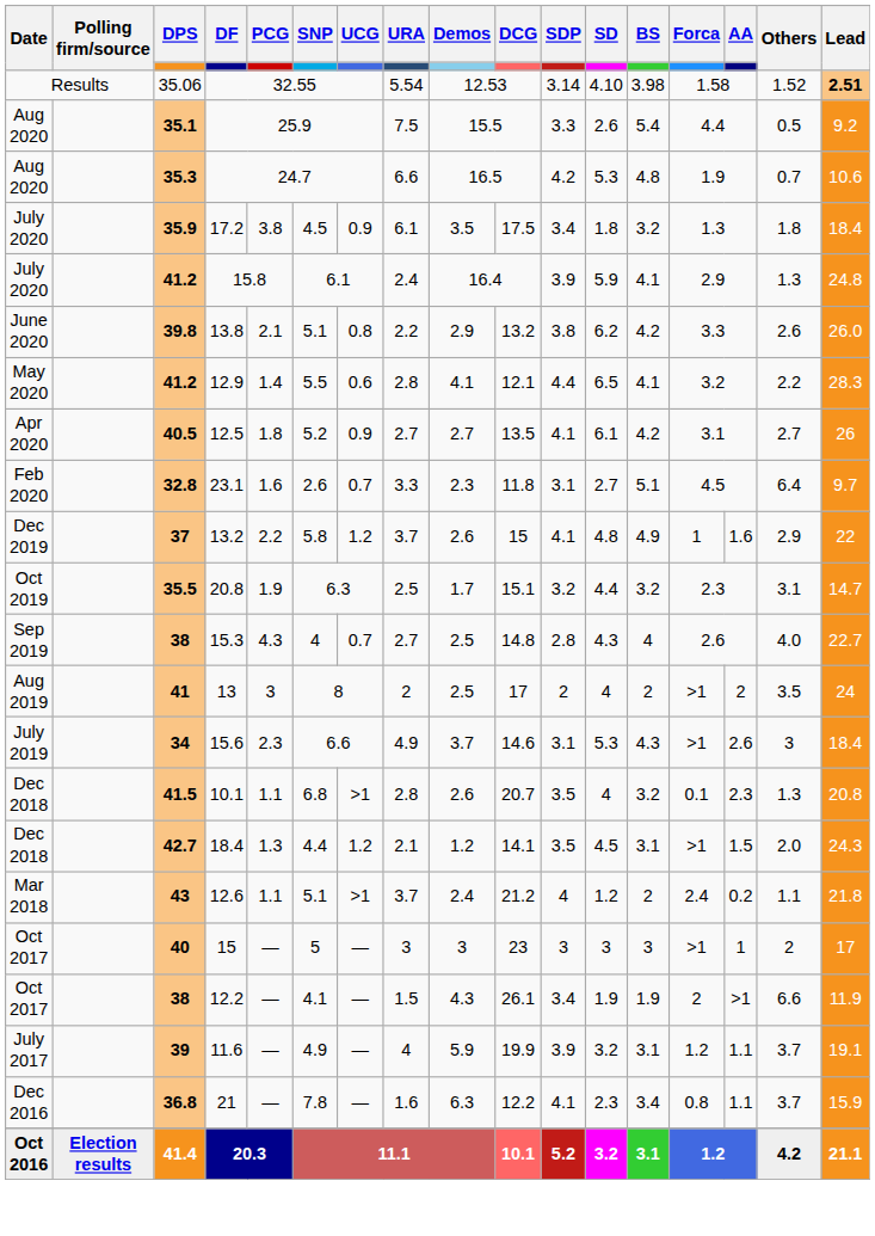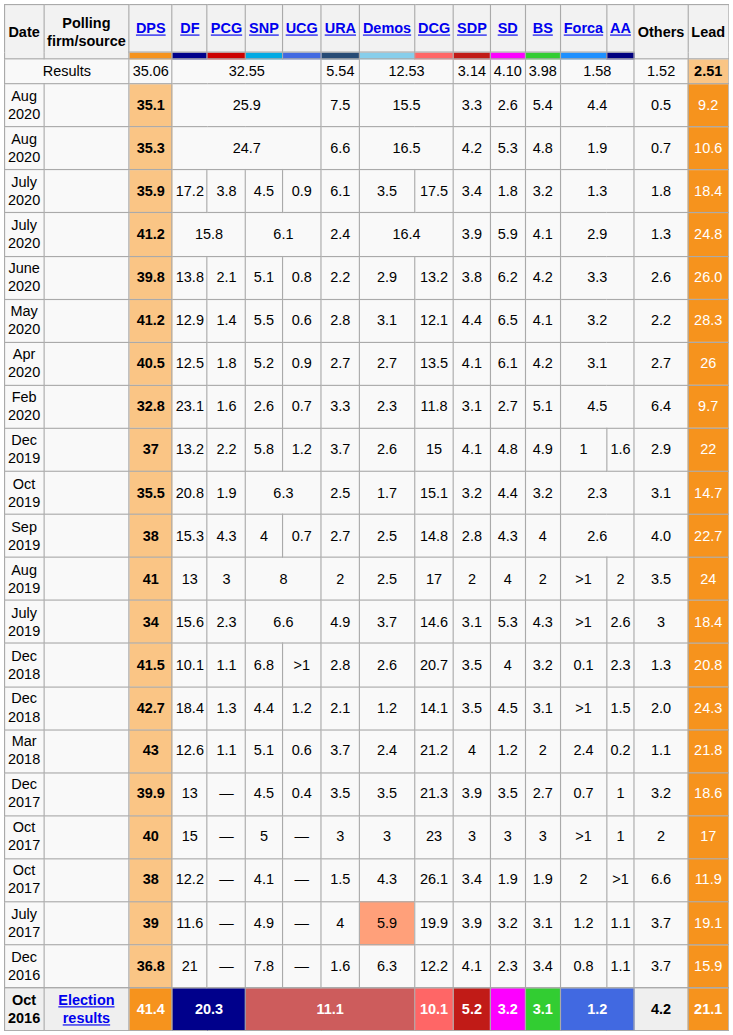 <table class="wikitable" style="text-align:center; font-size:80%; line-height:16px;">
 <tr style="height:42px;">
 <th style="width:115px;" rowspan="2">Date</th>
 <th style="width:150px;" rowspan="2">Polling firm/source</th>
 <th style="width:45px;"><a href='#'>DPS</a></th>
 <th style="width:45px;"><a href='#'>DF</a></th>
 <th style="width:45px;"><a href='#'>PCG</a></th>
 <th style="width:45px;"><a href='#'>SNP</a></th>
 <th style="width:45px;"><a href='#'>UCG</a></th>
 <th style="width:45px;"><a href='#'>URA</a></th>
 <th style="width:45px;"><a href='#'>Demos</a></th>
 <th style="width:45px;"><a href='#'>DCG</a></th>
 <th style="width:45px;"><a href='#'>SDP</a></th>
 <th style="width:45px;"><a href='#'>SD</a></th>
 <th style="width:45px;"><a href='#'>BS</a></th>
 <th style="width:45px;"><a href='#'>Forca</a></th>
 <th style="width:45px;"><a href='#'>AA</a></th>
 <th style="width:45px;" rowspan="2">Others</th>
 <th style="width:25px;" rowspan="2">Lead</th>
 </tr>
 <tr>
 <th style="color:inherit;background:#F6931D;"></th>
 <th style="color:inherit;background:#00008B;"></th>
 <th style="color:inherit;background:#cc0000;"></th>
 <th style="color:inherit;background:#00AAE4;"></th>
 <th style="color:inherit;background:#4169e1;"></th>
 <th style="color:inherit;background:#274B75;"></th>
 <th style="color:inherit;background:#87CEEB;"></th>
 <th style="color:inherit;background:#ff6666;"></th>
 <th style="color:inherit;background:#c11b17;"></th>
 <th style="color:inherit;background:#fd00ff;"></th>
 <th style="color:inherit;background:#32CD32;"></th>
 <th style="color:inherit;background:#1E90FF;"></th>
 <th style="color:inherit;background:navy;"></th>
 </tr>
 <tr>
 <td colspan="2" >Results</td>
 <td>35.06</td>
 <td colspan="4" >32.55</td>
 <td>5.54</td>
 <td colspan="2" >12.53</td>
 <td>3.14</td>
 <td>4.10</td>
 <td>3.98</td>
 <td colspan="2" >1.58</td>
 <td>1.52</td>
 <td style="background:#fac585"><strong>2.51</strong></td>
 </tr>
 <tr>
 <td>Aug 2020</td>
 <td></td>
 <td style="background:#fac585"><strong>35.1</strong></td>
 <td colspan="4">25.9</td>
 <td>7.5</td>
 <td colspan="2">15.5</td>
 <td>3.3</td>
 <td>2.6</td>
 <td>5.4</td>
 <td colspan="2">4.4</td>
 <td>0.5</td>
 <td style="background:#F6931D; color:white;">9.2</td>
 </tr>
 <tr>
 <td>Aug 2020</td>
 <td></td>
 <td style="background:#fac585"><strong>35.3</strong></td>
 <td colspan=4>24.7</td>
 <td>6.6</td>
 <td colspan=2>16.5</td>
 <td>4.2</td>
 <td>5.3</td>
 <td>4.8</td>
 <td colspan=2>1.9</td>
 <td>0.7</td>
 <td style="background:#F6931D; color:white;">10.6</td>
 </tr>
 <tr>
 <td>July 2020</td>
 <td></td>
 <td style="background:#fac585"><strong>35.9</strong></td>
 <td>17.2</td>
 <td>3.8</td>
 <td>4.5</td>
 <td>0.9</td>
 <td>6.1</td>
 <td>3.5</td>
 <td>17.5</td>
 <td>3.4</td>
 <td>1.8</td>
 <td>3.2</td>
 <td colspan=2>1.3</td>
 <td>1.8</td>
 <td style="background:#F6931D; color:white;">18.4</td>
 </tr>
 <tr>
 <td>July 2020</td>
 <td></td>
 <td style="background:#fac585"><strong>41.2</strong></td>
 <td colspan=2>15.8</td>
 <td colspan=2>6.1</td>
 <td>2.4</td>
 <td colspan=2>16.4</td>
 <td>3.9</td>
 <td>5.9</td>
 <td>4.1</td>
 <td colspan=2>2.9</td>
 <td>1.3</td>
 <td style="background:#F6931D; color:white;">24.8</td>
 </tr>
 <tr>
 <td>June 2020</td>
 <td></td>
 <td style="background:#fac585"><strong>39.8</strong></td>
 <td>13.8</td>
 <td>2.1</td>
 <td>5.1</td>
 <td>0.8</td>
 <td>2.2</td>
 <td>2.9</td>
 <td>13.2</td>
 <td>3.8</td>
 <td>6.2</td>
 <td>4.2</td>
 <td colspan=2>3.3</td>
 <td>2.6</td>
 <td style="background:#F6931D; color:white;">26.0</td>
 </tr>
 <tr>
 <td>May 2020</td>
 <td></td>
 <td style="background:#fac585"><strong>41.2</strong></td>
 <td>12.9</td>
 <td>1.4</td>
 <td>5.5</td>
 <td>0.6</td>
 <td>2.8</td>
-<td>4.1</td>
+<td>3.1</td>
 <td>12.1</td>
 <td>4.4</td>
 <td>6.5</td>
 <td>4.1</td>
 <td colspan=2>3.2</td>
 <td>2.2</td>
 <td style="background:#F6931D; color:white;">28.3</td>
 </tr>
 <tr>
 <td>Apr 2020</td>
 <td></td>
 <td style="background:#fac585"><strong>40.5</strong></td>
 <td>12.5</td>
 <td>1.8</td>
 <td>5.2</td>
 <td>0.9</td>
 <td>2.7</td>
 <td>2.7</td>
 <td>13.5</td>
 <td>4.1</td>
 <td>6.1</td>
 <td>4.2</td>
 <td colspan=2>3.1</td>
 <td>2.7</td>
 <td style="background:#F6931D; color:white;">26</td>
 </tr>
 <tr>
 <td>Feb 2020</td>
 <td></td>
 <td style="background:#fac585"><strong>32.8</strong></td>
 <td>23.1</td>
 <td>1.6</td>
 <td>2.6</td>
 <td>0.7</td>
 <td>3.3</td>
 <td>2.3</td>
 <td>11.8</td>
 <td>3.1</td>
 <td>2.7</td>
 <td>5.1</td>
 <td colspan=2>4.5</td>
 <td>6.4</td>
 <td style="background:#F6931D; color:white;">9.7</td>
 </tr>
 <tr>
 <td>Dec 2019</td>
 <td></td>
 <td style="background:#fac585"><strong>37</strong></td>
 <td>13.2</td>
 <td>2.2</td>
 <td>5.8</td>
 <td>1.2</td>
 <td>3.7</td>
 <td>2.6</td>
 <td>15</td>
 <td>4.1</td>
 <td>4.8</td>
 <td>4.9</td>
 <td>1</td>
 <td>1.6</td>
 <td>2.9</td>
 <td style="background:#F6931D; color:white;">22</td>
 </tr>
 <tr>
 <td>Oct 2019</td>
 <td></td>
 <td style="background:#fac585"><strong>35.5</strong></td>
 <td>20.8</td>
 <td>1.9</td>
 <td colspan="2">6.3</td>
 <td>2.5</td>
 <td>1.7</td>
 <td>15.1</td>
 <td>3.2</td>
 <td>4.4</td>
 <td>3.2</td>
 <td colspan=2>2.3</td>
 <td>3.1</td>
 <td style="background:#F6931D; color:white;">14.7</td>
 </tr>
 <tr>
 <td>Sep 2019</td>
 <td></td>
 <td style="background:#fac585"><strong>38</strong></td>
 <td>15.3</td>
 <td>4.3</td>
 <td>4</td>
 <td>0.7</td>
 <td>2.7</td>
 <td>2.5</td>
 <td>14.8</td>
 <td>2.8</td>
 <td>4.3</td>
 <td>4</td>
 <td colspan=2>2.6</td>
 <td>4.0</td>
 <td style="background:#F6931D; color:white;">22.7</td>
 </tr>
 <tr>
 <td>Aug 2019</td>
 <td></td>
 <td style="background:#fac585"><strong>41</strong></td>
 <td>13</td>
 <td>3</td>
 <td colspan="2">8</td>
 <td>2</td>
 <td>2.5</td>
 <td>17</td>
 <td>2</td>
 <td>4</td>
 <td>2</td>
 <td>>1</td>
 <td>2</td>
 <td>3.5</td>
 <td style="background:#F6931D; color:white;">24</td>
 </tr>
 <tr>
 <td>July 2019</td>
 <td></td>
 <td style="background:#fac585"><strong>34</strong></td>
 <td>15.6</td>
 <td>2.3</td>
 <td colspan="2">6.6</td>
 <td>4.9</td>
 <td>3.7</td>
 <td>14.6</td>
 <td>3.1</td>
 <td>5.3</td>
 <td>4.3</td>
 <td>>1</td>
 <td>2.6</td>
 <td>3</td>
 <td style="background:#F6931D; color:white;">18.4</td>
 </tr>
 <tr>
 <td>Dec 2018</td>
 <td></td>
 <td style="background:#fac585"><strong>41.5</strong></td>
 <td>10.1</td>
 <td>1.1</td>
 <td>6.8</td>
 <td>>1</td>
 <td>2.8</td>
 <td>2.6</td>
 <td>20.7</td>
 <td>3.5</td>
 <td>4</td>
 <td>3.2</td>
 <td>0.1</td>
 <td>2.3</td>
 <td>1.3</td>
 <td style="background:#F6931D; color:white;">20.8</td>
 </tr>
 <tr>
 <td>Dec 2018</td>
 <td></td>
 <td style="background:#fac585"><strong>42.7</strong></td>
 <td>18.4</td>
 <td>1.3</td>
 <td>4.4</td>
 <td>1.2</td>
 <td>2.1</td>
 <td>1.2</td>
 <td>14.1</td>
 <td>3.5</td>
 <td>4.5</td>
 <td>3.1</td>
 <td>>1</td>
 <td>1.5</td>
 <td>2.0</td>
 <td style="background:#F6931D; color:white;">24.3</td>
 </tr>
 <tr>
 <td>Mar 2018</td>
 <td></td>
 <td style="background:#fac585"><strong>43</strong></td>
 <td>12.6</td>
 <td>1.1</td>
 <td>5.1</td>
-<td>>1</td>
+<td>0.6</td>
 <td>3.7</td>
 <td>2.4</td>
 <td>21.2</td>
 <td>4</td>
 <td>1.2</td>
 <td>2</td>
 <td>2.4</td>
 <td>0.2</td>
 <td>1.1</td>
 <td style="background:#F6931D; color:white;">21.8</td>
+</tr>
+<tr>
+<td>Dec 2017</td>
+<td></td>
+<td style="background:#fac585"><strong>39.9</strong></td>
+<td>13</td>
+<td><em>—</em></td>
+<td>4.5</td>
+<td>0.4</td>
+<td>3.5</td>
+<td>3.5</td>
+<td>21.3</td>
+<td>3.9</td>
+<td>3.5</td>
+<td>2.7</td>
+<td>0.7</td>
+<td>1</td>
+<td>3.2</td>
+<td style="background:#F6931D; color:white;">18.6</td>
 </tr>
 <tr>
 <td>Oct 2017</td>
 <td></td>
 <td style="background:#fac585"><strong>40</strong></td>
 <td>15</td>
 <td><em>—</em></td>
 <td>5</td>
 <td><em>—</em></td>
 <td>3</td>
 <td>3</td>
 <td>23</td>
 <td>3</td>
 <td>3</td>
 <td>3</td>
 <td>>1</td>
 <td>1</td>
 <td>2</td>
 <td style="background:#F6931D; color:white;">17</td>
 </tr>
 <tr>
 <td>Oct 2017</td>
 <td></td>
 <td style="background:#fac585"><strong>38</strong></td>
 <td>12.2</td>
 <td><em>—</em></td>
 <td>4.1</td>
 <td><em>—</em></td>
 <td>1.5</td>
 <td>4.3</td>
 <td>26.1</td>
 <td>3.4</td>
 <td>1.9</td>
 <td>1.9</td>
 <td>2</td>
 <td>>1</td>
 <td>6.6</td>
 <td style="background:#F6931D; color:white;">11.9</td>
 </tr>
 <tr>
 <td>July 2017</td>
 <td></td>
 <td style="background:#fac585"><strong>39</strong></td>
 <td>11.6</td>
 <td><em>—</em></td>
 <td>4.9</td>
 <td><em>—</em></td>
 <td>4</td>
-<td>5.9</td>
+<td style="background: lightsalmon;">5.9</td>
 <td>19.9</td>
 <td>3.9</td>
 <td>3.2</td>
 <td>3.1</td>
 <td>1.2</td>
 <td>1.1</td>
 <td>3.7</td>
 <td style="background:#F6931D; color:white;">19.1</td>
 </tr>
 <tr>
 <td>Dec 2016</td>
 <td></td>
 <td style="background:#fac585"><strong>36.8</strong></td>
 <td>21</td>
 <td><em>—</em></td>
 <td>7.8</td>
 <td><em>—</em></td>
 <td>1.6</td>
 <td>6.3</td>
 <td>12.2</td>
 <td>4.1</td>
 <td>2.3</td>
 <td>3.4</td>
 <td>0.8</td>
 <td>1.1</td>
 <td>3.7</td>
 <td style="background:#F6931D; color:white;">15.9</td>
 </tr>
 <tr>
 </tr>
 <tr style="background:#EFEFEF; font-weight:bold;">
 <td>Oct 2016</td>
 <td><a href='#'>Election results</a></td>
 <td style="background:#F6931D; color:white;"><strong>41.4</strong></td>
 <td colspan="2"  style="background:darkblue; color:white;">20.3</td>
 <td colspan="4" style="background:#CD5C5C; color:white;">11.1</td>
 <td style="background:#ff6666; color:white;">10.1</td>
 <td style="background:#c11b17; color:white;">5.2</td>
 <td style="background:#fd00ff; color:white;">3.2</td>
 <td style="background:#32CD32; color:white;">3.1</td>
 <td colspan="2" style="background:#4169E1; color:white;">1.2</td>
 <td>4.2</td>
 <td style="background:#F6931D; color:white;">21.1</td>
 </tr>
 </table>
